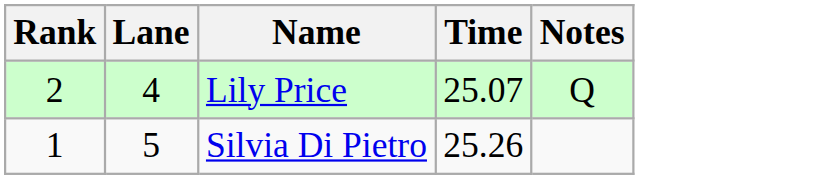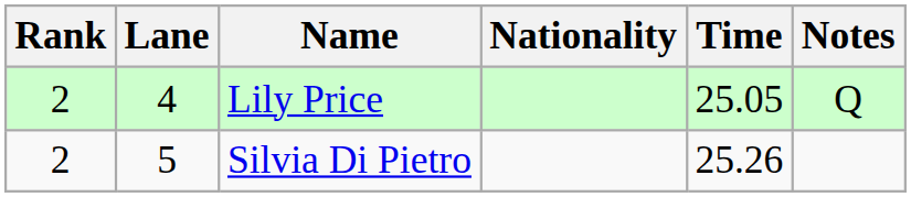 <table class="wikitable sortable" style="text-align:center">
 <tr>
 <th>Rank</th>
 <th>Lane</th>
 <th>Name</th>
+<th>Nationality</th>
 <th>Time</th>
 <th>Notes</th>
 </tr>
 <tr bgcolor=ccffcc>
 <td>2</td>
 <td>4</td>
 <td align="left"><a href='#'>Lily Price</a></td>
-<td>25.07</td>
+<td align="left"></td>
+<td>25.05</td>
 <td>Q</td>
 </tr>
 <tr>
-<td>1</td>
+<td>2</td>
 <td>5</td>
 <td align="left"><a href='#'>Silvia Di Pietro</a></td>
+<td align="left"></td>
 <td>25.26</td>
 <td></td>
 </tr>
 </table>
